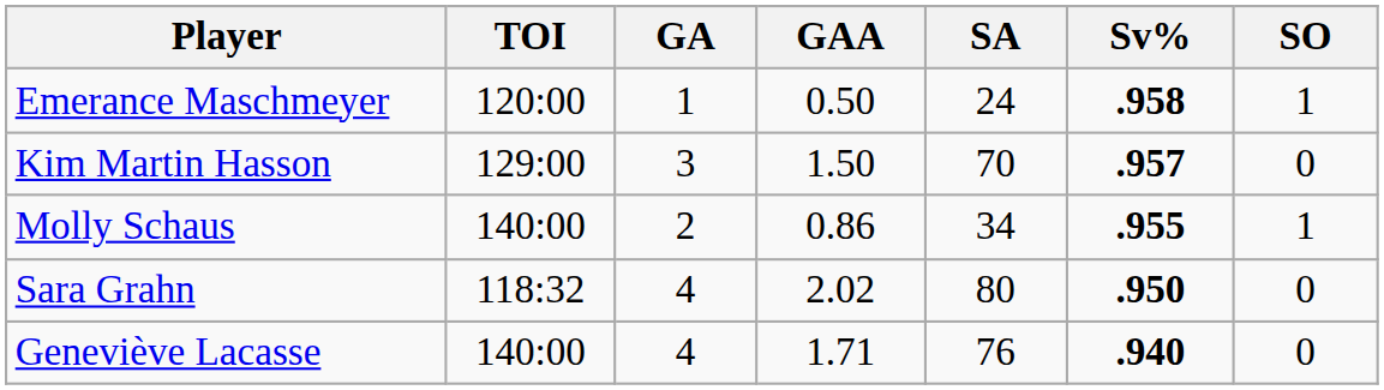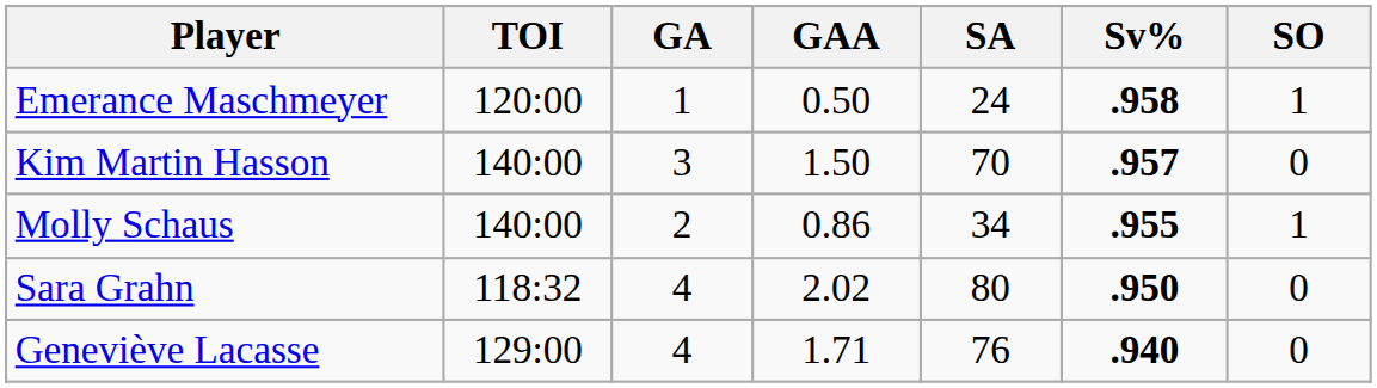 <table class="wikitable sortable" style="text-align:center;">
 <tr>
 <th style="width:170px;">Player</th>
 <th style="width:60px;">TOI</th>
 <th style="width:50px;">GA</th>
 <th style="width:60px;">GAA</th>
 <th style="width:50px;">SA</th>
 <th style="width:60px;">Sv%</th>
 <th style="width:50px;">SO</th>
 </tr>
 <tr>
 <td style="text-align:left;"> <a href='#'>Emerance Maschmeyer</a></td>
 <td>120:00</td>
 <td>1</td>
 <td>0.50</td>
 <td>24</td>
 <td><strong>.958</strong></td>
 <td>1</td>
 </tr>
 <tr>
 <td style="text-align:left;"> <a href='#'>Kim Martin Hasson</a></td>
-<td>129:00</td>
+<td>140:00</td>
 <td>3</td>
 <td>1.50</td>
 <td>70</td>
 <td><strong>.957</strong></td>
 <td>0</td>
 </tr>
 <tr>
 <td style="text-align:left;"> <a href='#'>Molly Schaus</a></td>
 <td>140:00</td>
 <td>2</td>
 <td>0.86</td>
 <td>34</td>
 <td><strong>.955</strong></td>
 <td>1</td>
 </tr>
 <tr>
 <td style="text-align:left;"> <a href='#'>Sara Grahn</a></td>
 <td>118:32</td>
 <td>4</td>
 <td>2.02</td>
 <td>80</td>
 <td><strong>.950</strong></td>
 <td>0</td>
 </tr>
 <tr>
 <td style="text-align:left;"> <a href='#'>Geneviève Lacasse</a></td>
-<td>140:00</td>
+<td>129:00</td>
 <td>4</td>
 <td>1.71</td>
 <td>76</td>
 <td><strong>.940</strong></td>
 <td>0</td>
 </tr>
 </table>
